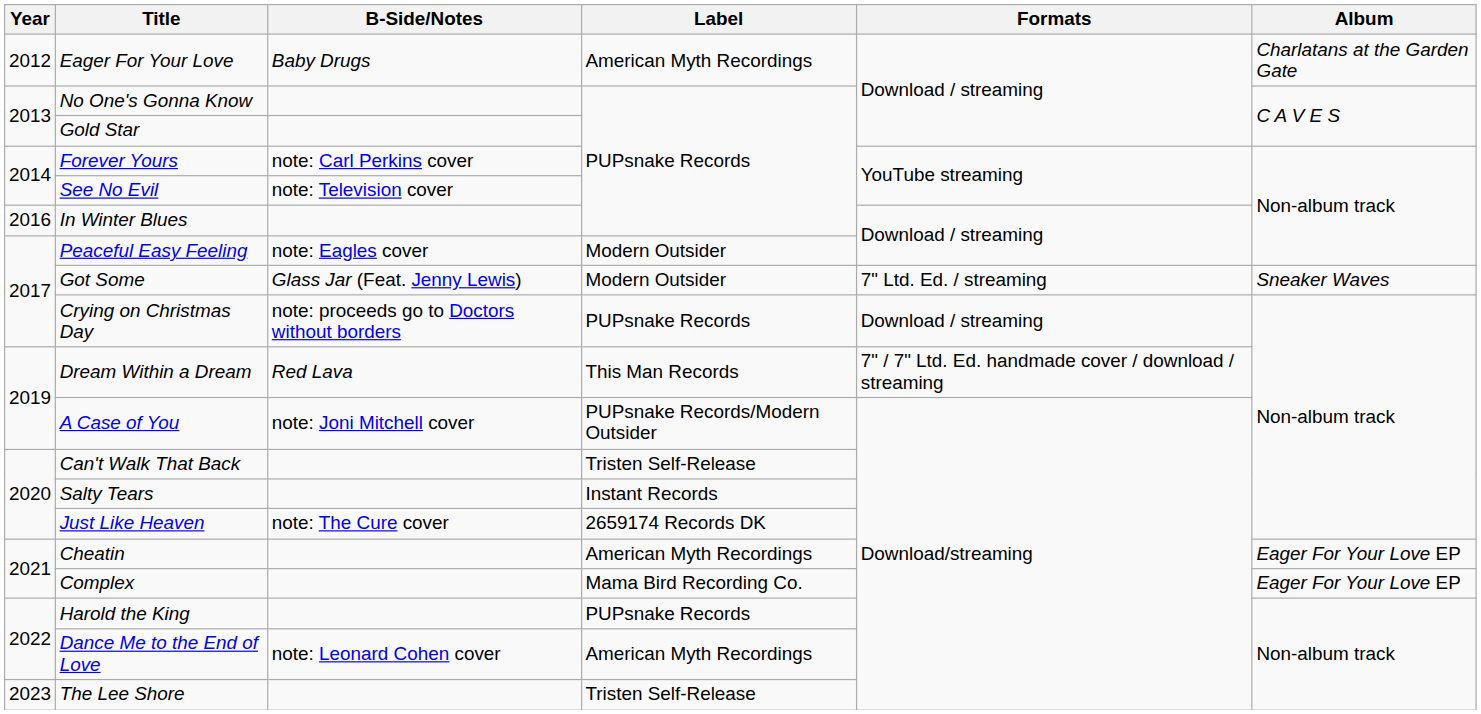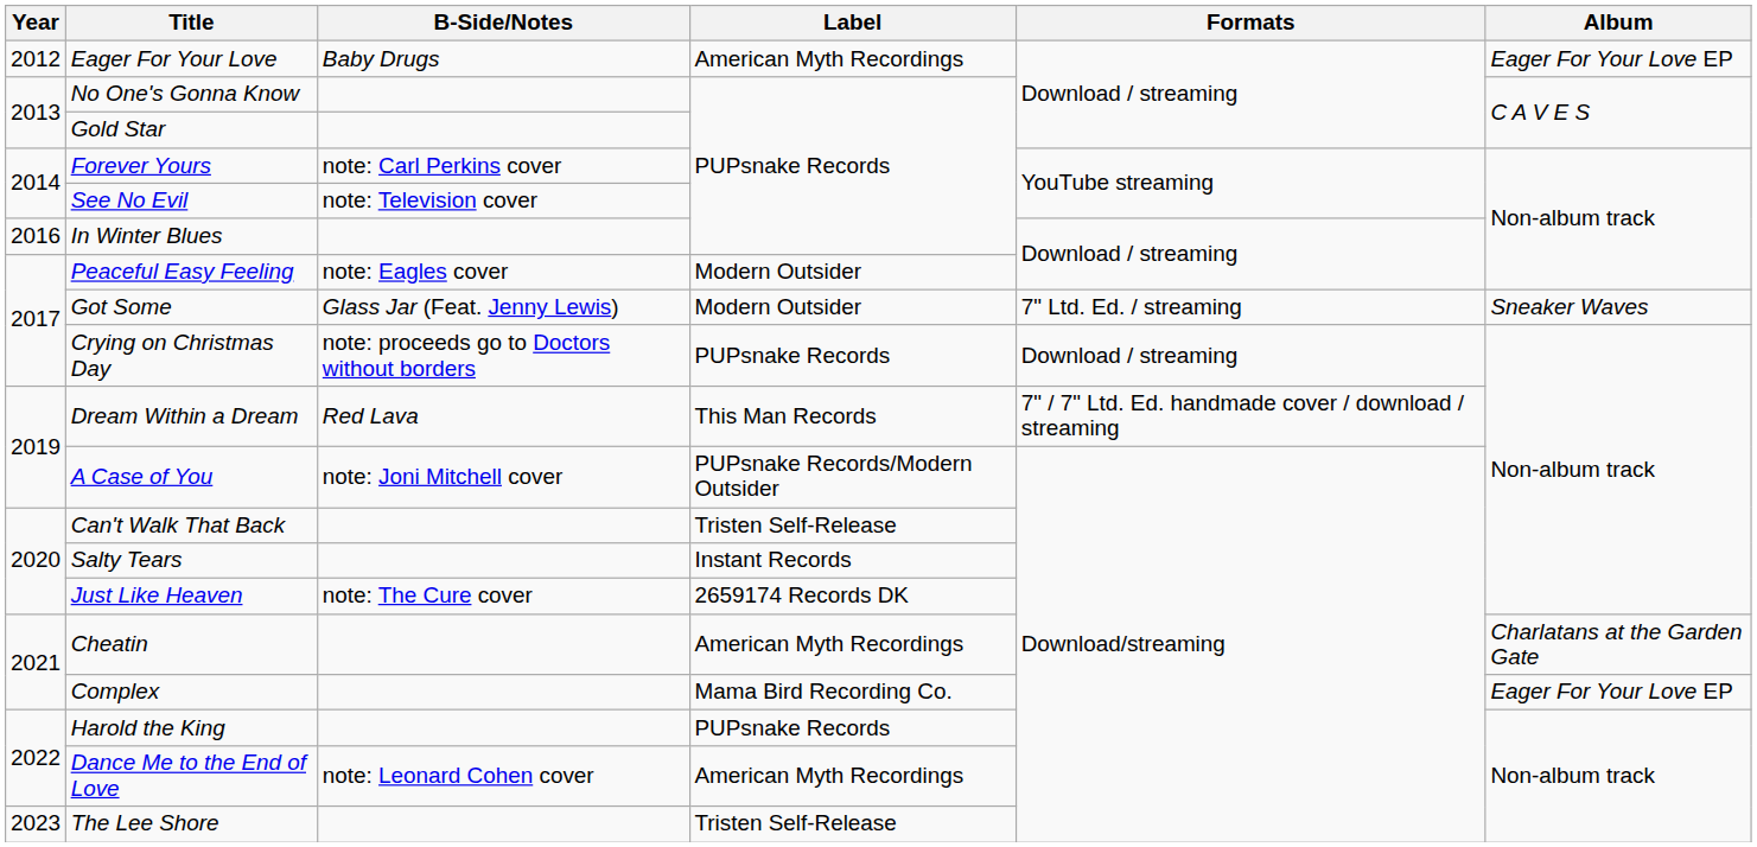 <table class="wikitable sortable">
 <tr>
 <th>Year</th>
 <th>Title</th>
 <th>B-Side/Notes</th>
 <th>Label</th>
 <th>Formats</th>
 <th>Album</th>
 </tr>
 <tr>
 <td>2012</td>
 <td><em>Eager For Your Love</em></td>
 <td><em>Baby Drugs</em></td>
 <td>American Myth Recordings</td>
 <td rowspan="3">Download / streaming</td>
-<td><em>Charlatans at the Garden Gate</em></td>
+<td><em>Eager For Your Love</em> EP</td>
 </tr>
 <tr>
 <td rowspan="2">2013</td>
 <td><em>No One's Gonna Know</em></td>
 <td></td>
 <td rowspan="5">PUPsnake Records</td>
 <td rowspan="2"><em>C A V E S</em></td>
 </tr>
 <tr>
 <td><em>Gold Star</em></td>
 <td></td>
 </tr>
 <tr>
 <td rowspan="2">2014</td>
 <td><em><a href='#'>Forever Yours</a></em></td>
 <td>note: <a href='#'>Carl Perkins</a> cover</td>
 <td rowspan="2">YouTube streaming</td>
 <td rowspan="4">Non-album track</td>
 </tr>
 <tr>
 <td><em><a href='#'>See No Evil</a></em></td>
 <td>note: <a href='#'>Television</a> cover</td>
 </tr>
 <tr>
 <td>2016</td>
 <td><em>In Winter Blues</em></td>
 <td></td>
 <td rowspan="2">Download / streaming</td>
 </tr>
 <tr>
 <td rowspan="3">2017</td>
 <td><em><a href='#'>Peaceful Easy Feeling</a></em></td>
 <td>note: <a href='#'>Eagles</a> cover</td>
 <td>Modern Outsider</td>
 </tr>
 <tr>
 <td><em>Got Some</em></td>
 <td><em>Glass Jar</em> (Feat. <a href='#'>Jenny Lewis</a>)</td>
 <td>Modern Outsider</td>
 <td>7" Ltd. Ed. / streaming</td>
 <td><em>Sneaker Waves</em></td>
 </tr>
 <tr>
 <td><em>Crying on Christmas Day</em></td>
 <td>note: proceeds go to <a href='#'>Doctors without borders</a></td>
 <td>PUPsnake Records</td>
 <td>Download / streaming</td>
 <td rowspan="6">Non-album track</td>
 </tr>
 <tr>
 <td rowspan="2">2019</td>
 <td><em>Dream Within a Dream</em></td>
 <td><em>Red Lava</em></td>
 <td>This Man Records</td>
 <td>7" / 7" Ltd. Ed. handmade cover / download / streaming</td>
 </tr>
 <tr>
 <td><em><a href='#'>A Case of You</a></em></td>
 <td>note: <a href='#'>Joni Mitchell</a> cover</td>
 <td>PUPsnake Records/Modern Outsider</td>
 <td rowspan="9">Download/streaming</td>
 </tr>
 <tr>
 <td rowspan="3">2020</td>
 <td><em>Can't Walk That Back</em></td>
 <td></td>
 <td>Tristen Self-Release</td>
 </tr>
 <tr>
 <td><em>Salty Tears</em></td>
 <td></td>
 <td>Instant Records</td>
 </tr>
 <tr>
 <td><em><a href='#'>Just Like Heaven</a></em></td>
 <td>note: <a href='#'>The Cure</a> cover</td>
 <td>2659174 Records DK</td>
 </tr>
 <tr>
 <td rowspan="2">2021</td>
 <td><em>Cheatin</em></td>
 <td></td>
 <td>American Myth Recordings</td>
-<td><em>Eager For Your Love</em> EP</td>
+<td><em>Charlatans at the Garden Gate</em></td>
 </tr>
 <tr>
 <td><em>Complex</em></td>
 <td></td>
 <td>Mama Bird Recording Co.</td>
 <td><em>Eager For Your Love</em> EP</td>
 </tr>
 <tr>
 <td rowspan="2">2022</td>
 <td><em>Harold the King</em></td>
 <td></td>
 <td>PUPsnake Records</td>
 <td rowspan="3">Non-album track</td>
 </tr>
 <tr>
 <td><em><a href='#'>Dance Me to the End of Love</a></em></td>
 <td>note: <a href='#'>Leonard Cohen</a> cover</td>
 <td>American Myth Recordings</td>
 </tr>
 <tr>
 <td>2023</td>
 <td><em>The Lee Shore</em></td>
 <td></td>
 <td>Tristen Self-Release</td>
 </tr>
 </table>
